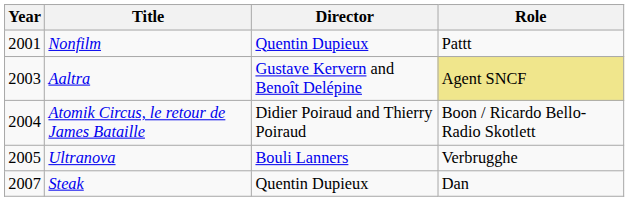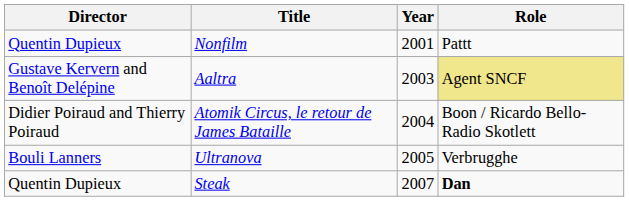 <table class="wikitable">
 <tr>
+<th>Director</th>
+<th>Title</th>
 <th>Year</th>
-<th>Title</th>
-<th>Director</th>
 <th>Role</th>
 </tr>
 <tr>
+<td><a href='#'>Quentin Dupieux</a></td>
+<td><em><a href='#'>Nonfilm</a></em></td>
 <td align="center">2001</td>
-<td><em><a href='#'>Nonfilm</a></em></td>
-<td><a href='#'>Quentin Dupieux</a></td>
 <td>Pattt</td>
 </tr>
 <tr>
+<td><a href='#'>Gustave Kervern</a> and <a href='#'>Benoît Delépine</a></td>
+<td><em><a href='#'>Aaltra</a></em></td>
 <td align="center">2003</td>
-<td><em><a href='#'>Aaltra</a></em></td>
-<td><a href='#'>Gustave Kervern</a> and <a href='#'>Benoît Delépine</a></td>
 <td style="background: khaki;">Agent SNCF</td>
 </tr>
 <tr>
+<td>Didier Poiraud and Thierry Poiraud</td>
+<td><em><a href='#'>Atomik Circus, le retour de James Bataille</a></em></td>
 <td align="center">2004</td>
-<td><em><a href='#'>Atomik Circus, le retour de James Bataille</a></em></td>
-<td>Didier Poiraud and Thierry Poiraud</td>
 <td>Boon / Ricardo Bello-Radio Skotlett</td>
 </tr>
 <tr>
+<td><a href='#'>Bouli Lanners</a></td>
+<td><em><a href='#'>Ultranova</a></em></td>
 <td align="center">2005</td>
-<td><em><a href='#'>Ultranova</a></em></td>
-<td><a href='#'>Bouli Lanners</a></td>
 <td>Verbrugghe</td>
 </tr>
 <tr>
+<td>Quentin Dupieux</td>
+<td><em><a href='#'>Steak</a></em></td>
 <td align="center">2007</td>
-<td><em><a href='#'>Steak</a></em></td>
-<td>Quentin Dupieux</td>
-<td>Dan</td>
+<td><strong>Dan</strong></td>
 </tr>
 </table>
